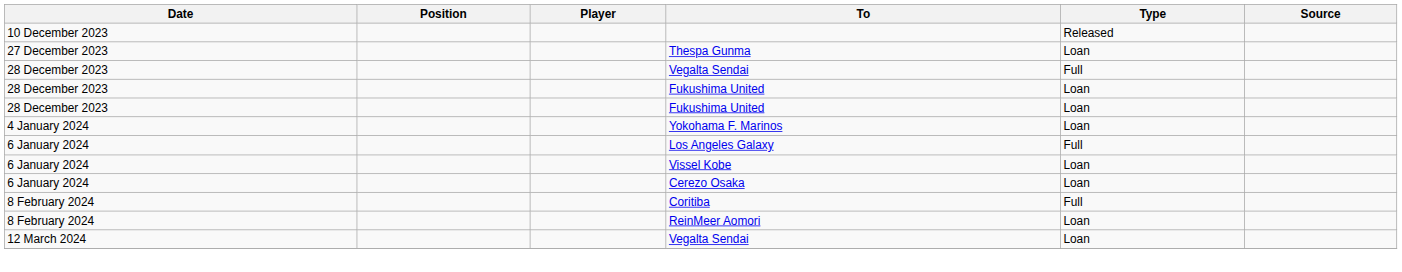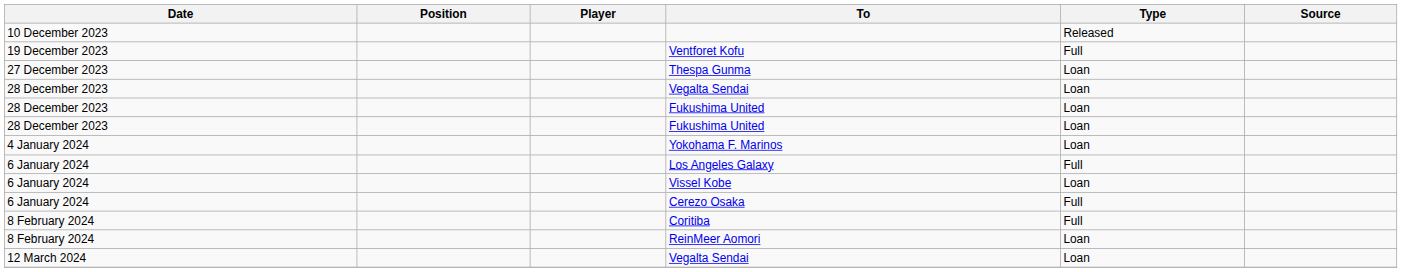 <table class="wikitable sortable" style="width:90%; text-align:center; font-size:95%; text-align:left;">
 <tr>
 <th>Date</th>
 <th>Position</th>
 <th>Player</th>
 <th>To</th>
 <th>Type</th>
 <th>Source</th>
 </tr>
 <tr>
 <td>10 December 2023</td>
 <td></td>
 <td></td>
 <td></td>
 <td>Released</td>
 <td></td>
 </tr>
 <tr>
+<td>19 December 2023</td>
+<td></td>
+<td></td>
+<td> <a href='#'>Ventforet Kofu</a></td>
+<td>Full</td>
+<td></td>
+</tr>
+<tr>
 <td>27 December 2023</td>
 <td></td>
 <td></td>
 <td> <a href='#'>Thespa Gunma</a></td>
 <td>Loan</td>
 <td></td>
 </tr>
 <tr>
 <td>28 December 2023</td>
 <td></td>
 <td></td>
 <td> <a href='#'>Vegalta Sendai</a></td>
-<td>Full</td>
+<td>Loan</td>
 <td></td>
 </tr>
 <tr>
 <td>28 December 2023</td>
 <td></td>
 <td></td>
 <td> <a href='#'>Fukushima United</a></td>
 <td>Loan</td>
 <td></td>
 </tr>
 <tr>
 <td>28 December 2023</td>
 <td></td>
 <td></td>
 <td> <a href='#'>Fukushima United</a></td>
 <td>Loan</td>
 <td></td>
 </tr>
 <tr>
 <td>4 January 2024</td>
 <td></td>
 <td></td>
 <td> <a href='#'>Yokohama F. Marinos</a></td>
 <td>Loan</td>
 <td></td>
 </tr>
 <tr>
 <td>6 January 2024</td>
 <td></td>
 <td></td>
 <td> <a href='#'>Los Angeles Galaxy</a></td>
 <td>Full</td>
 <td></td>
 </tr>
 <tr>
 <td>6 January 2024</td>
 <td></td>
 <td></td>
 <td> <a href='#'>Vissel Kobe</a></td>
 <td>Loan</td>
 <td></td>
 </tr>
 <tr>
 <td>6 January 2024</td>
 <td></td>
 <td></td>
 <td> <a href='#'>Cerezo Osaka</a></td>
-<td>Loan</td>
+<td>Full</td>
 <td></td>
 </tr>
 <tr>
 <td>8 February 2024</td>
 <td></td>
 <td></td>
 <td> <a href='#'>Coritiba</a></td>
 <td>Full</td>
 <td></td>
 </tr>
 <tr>
 <td>8 February 2024</td>
 <td></td>
 <td></td>
 <td> <a href='#'>ReinMeer Aomori</a></td>
 <td>Loan</td>
 <td></td>
 </tr>
 <tr>
 <td>12 March 2024</td>
 <td></td>
 <td></td>
 <td> <a href='#'>Vegalta Sendai</a></td>
 <td>Loan</td>
 <td></td>
 </tr>
 <tr>
 </tr>
 </table>
